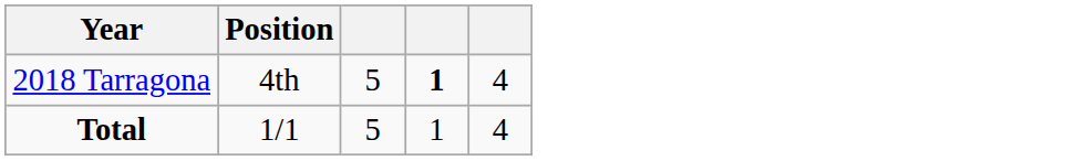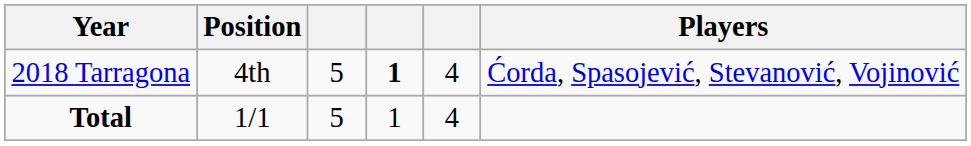 <table class="wikitable" style="text-align: center;">
 <tr>
 <th>Year</th>
 <th>Position</th>
 <th width=25px></th>
 <th width=25px></th>
 <th width=25px></th>
+<th>Players</th>
 </tr>
 <tr>
 <td style="text-align: left;"> <a href='#'>2018 Tarragona</a></td>
 <td>4th</td>
 <td>5</td>
 <td><strong>1</strong></td>
 <td>4</td>
+<td><a href='#'>Ćorda</a>, <a href='#'>Spasojević</a>, <a href='#'>Stevanović</a>, <a href='#'>Vojinović</a></td>
 </tr>
 <tr>
 <td><strong>Total</strong></td>
 <td>1/1</td>
 <td>5</td>
 <td>1</td>
 <td>4</td>
+<td></td>
 </tr>
 </table>
